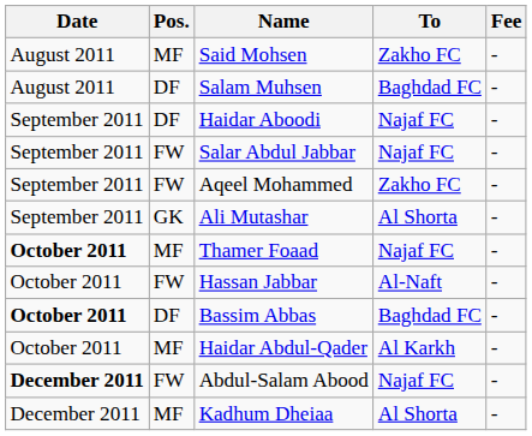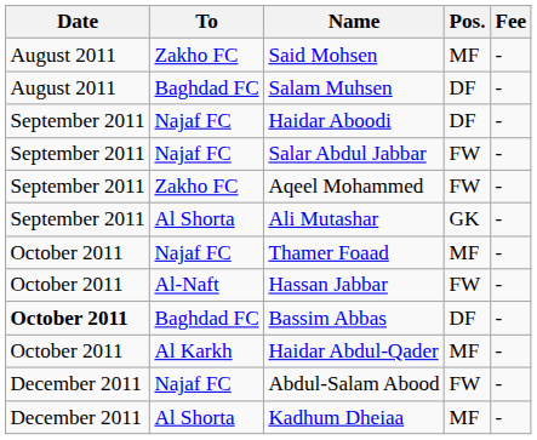 <table class="wikitable">
 <tr>
 <th>Date</th>
+<th>To</th>
+<th>Name</th>
 <th>Pos.</th>
-<th>Name</th>
-<th>To</th>
 <th>Fee</th>
 </tr>
 <tr>
 <td>August 2011</td>
+<td> <a href='#'>Zakho FC</a></td>
+<td> <a href='#'>Said Mohsen</a></td>
 <td>MF</td>
-<td> <a href='#'>Said Mohsen</a></td>
-<td> <a href='#'>Zakho FC</a></td>
 <td>-</td>
 </tr>
 <tr>
 <td>August 2011</td>
+<td> <a href='#'>Baghdad FC</a></td>
+<td> <a href='#'>Salam Muhsen</a></td>
 <td>DF</td>
-<td> <a href='#'>Salam Muhsen</a></td>
-<td> <a href='#'>Baghdad FC</a></td>
 <td>-</td>
 </tr>
 <tr>
 <td>September 2011</td>
+<td> <a href='#'>Najaf FC</a></td>
+<td> <a href='#'>Haidar Aboodi</a></td>
 <td>DF</td>
-<td> <a href='#'>Haidar Aboodi</a></td>
-<td> <a href='#'>Najaf FC</a></td>
 <td>-</td>
 </tr>
 <tr>
 <td>September 2011</td>
+<td> <a href='#'>Najaf FC</a></td>
+<td> <a href='#'>Salar Abdul Jabbar</a></td>
 <td>FW</td>
-<td> <a href='#'>Salar Abdul Jabbar</a></td>
-<td> <a href='#'>Najaf FC</a></td>
 <td>-</td>
 </tr>
 <tr>
 <td>September 2011</td>
+<td> <a href='#'>Zakho FC</a></td>
+<td> Aqeel Mohammed</td>
 <td>FW</td>
-<td> Aqeel Mohammed</td>
-<td> <a href='#'>Zakho FC</a></td>
 <td>-</td>
 </tr>
 <tr>
 <td>September 2011</td>
+<td> <a href='#'>Al Shorta</a></td>
+<td> <a href='#'>Ali Mutashar</a></td>
 <td>GK</td>
-<td> <a href='#'>Ali Mutashar</a></td>
-<td> <a href='#'>Al Shorta</a></td>
+<td>-</td>
+</tr>
+<tr>
+<td>October 2011</td>
+<td> <a href='#'>Najaf FC</a></td>
+<td> <a href='#'>Thamer Foaad</a></td>
+<td>MF</td>
+<td>-</td>
+</tr>
+<tr>
+<td>October 2011</td>
+<td> <a href='#'>Al-Naft</a></td>
+<td> <a href='#'>Hassan Jabbar</a></td>
+<td>FW</td>
 <td>-</td>
 </tr>
 <tr>
 <td><strong>October 2011</strong></td>
-<td>MF</td>
-<td> <a href='#'>Thamer Foaad</a></td>
-<td> <a href='#'>Najaf FC</a></td>
+<td> <a href='#'>Baghdad FC</a></td>
+<td> <a href='#'>Bassim Abbas</a></td>
+<td>DF</td>
 <td>-</td>
 </tr>
 <tr>
 <td>October 2011</td>
-<td>FW</td>
-<td> <a href='#'>Hassan Jabbar</a></td>
-<td> <a href='#'>Al-Naft</a></td>
-<td>-</td>
-</tr>
-<tr>
-<td><strong>October 2011</strong></td>
-<td>DF</td>
-<td> <a href='#'>Bassim Abbas</a></td>
-<td> <a href='#'>Baghdad FC</a></td>
-<td>-</td>
-</tr>
-<tr>
-<td>October 2011</td>
+<td> <a href='#'>Al Karkh</a></td>
+<td> <a href='#'>Haidar Abdul-Qader</a></td>
 <td>MF</td>
-<td> <a href='#'>Haidar Abdul-Qader</a></td>
-<td> <a href='#'>Al Karkh</a></td>
-<td>-</td>
-</tr>
-<tr>
-<td><strong>December 2011</strong></td>
-<td>FW</td>
-<td> Abdul-Salam Abood</td>
-<td> <a href='#'>Najaf FC</a></td>
 <td>-</td>
 </tr>
 <tr>
 <td>December 2011</td>
+<td> <a href='#'>Najaf FC</a></td>
+<td> Abdul-Salam Abood</td>
+<td>FW</td>
+<td>-</td>
+</tr>
+<tr>
+<td>December 2011</td>
+<td> <a href='#'>Al Shorta</a></td>
+<td> <a href='#'>Kadhum Dheiaa</a></td>
 <td>MF</td>
-<td> <a href='#'>Kadhum Dheiaa</a></td>
-<td> <a href='#'>Al Shorta</a></td>
 <td>-</td>
 </tr>
 </table>
